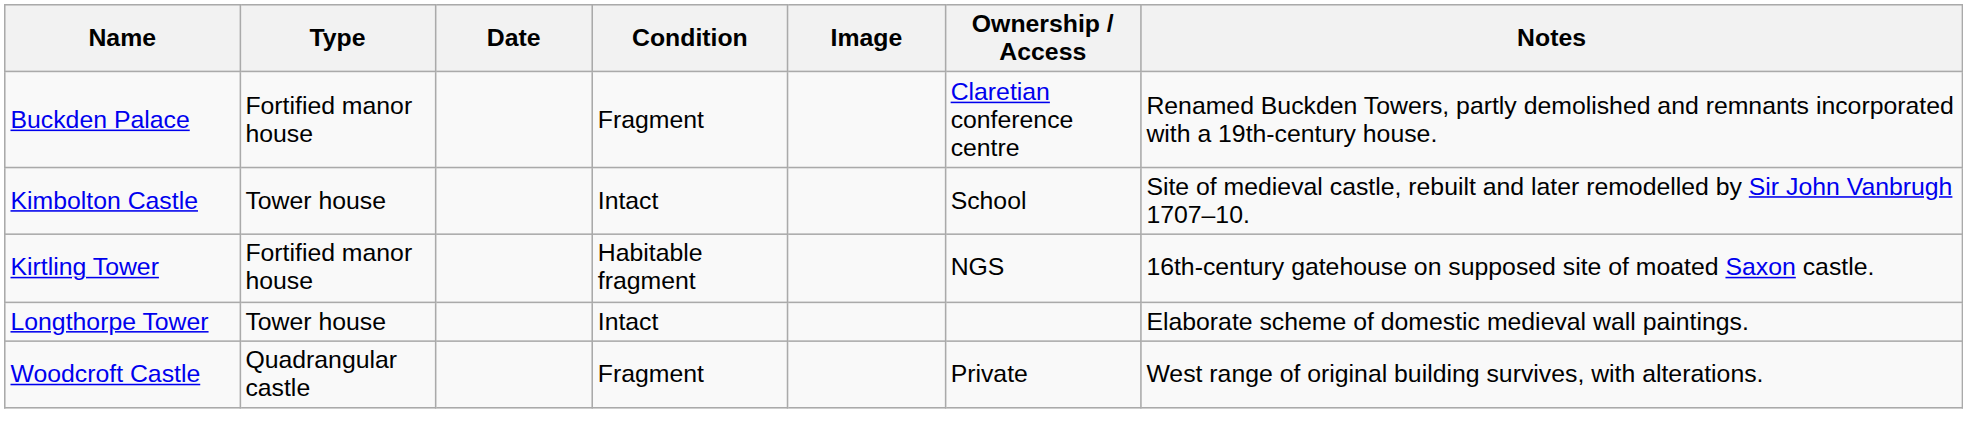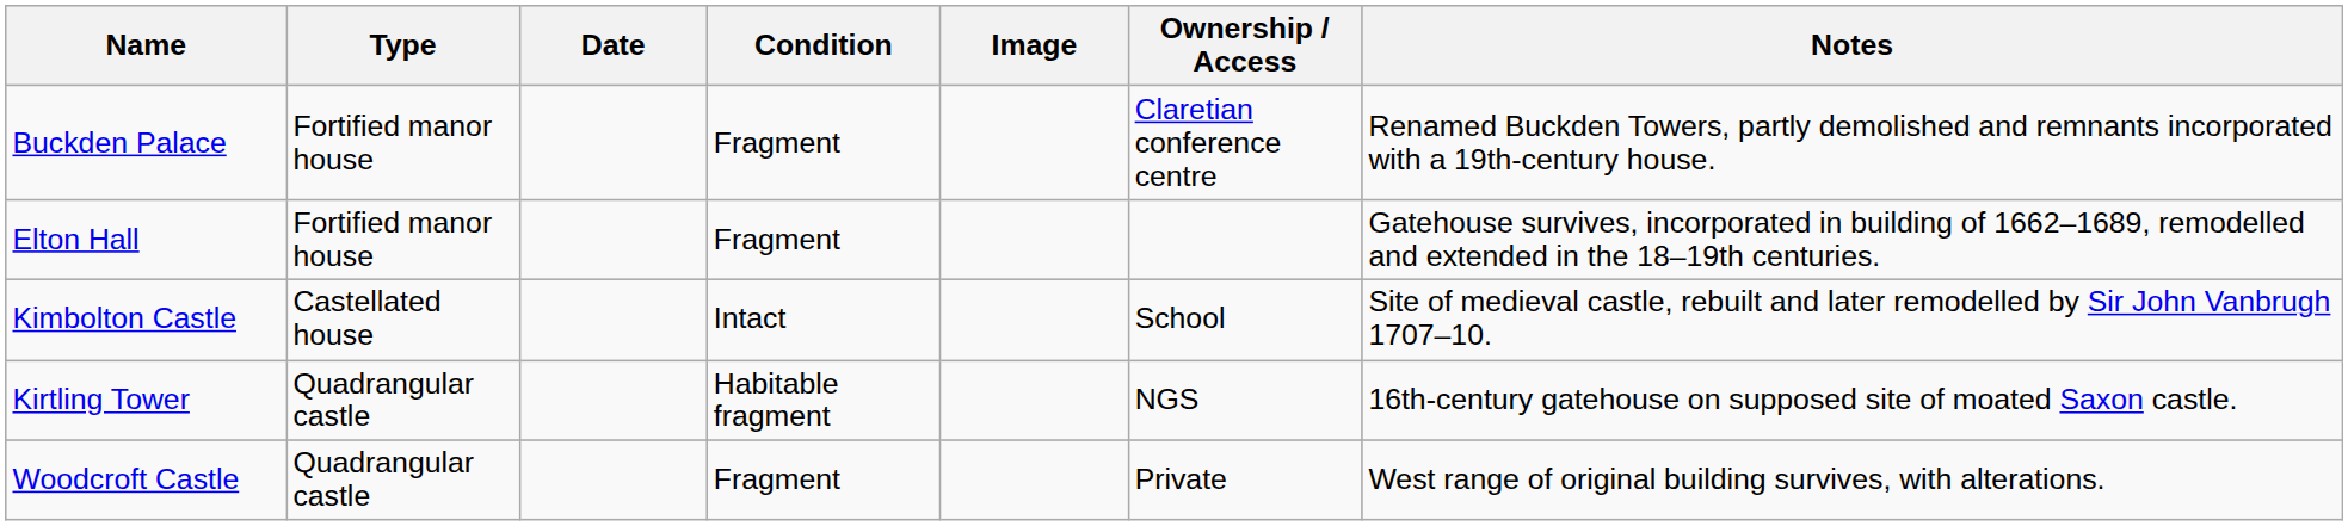 <table class="wikitable sortable sticky-header" width="100%">
 <tr>
 <th width="12%">Name</th>
 <th width="10%">Type</th>
 <th width="8%">Date</th>
 <th width="10%">Condition</th>
 <th class="unsortable" width="94">Image</th>
 <th width="10%">Ownership / Access</th>
 <th class="unsortable">Notes</th>
 </tr>
 <tr>
 <td><a href='#'>Buckden Palace</a></td>
 <td>Fortified manor house</td>
 <td></td>
 <td>Fragment</td>
 <td></td>
 <td><a href='#'>Claretian</a> conference centre</td>
 <td>Renamed Buckden Towers, partly demolished and remnants incorporated with a 19th-century house.</td>
 </tr>
 <tr>
+<td><a href='#'>Elton Hall</a></td>
+<td>Fortified manor house</td>
+<td></td>
+<td>Fragment</td>
+<td></td>
+<td></td>
+<td>Gatehouse survives, incorporated in building of 1662–1689, remodelled and extended in the 18–19th centuries.</td>
+</tr>
+<tr>
 <td><a href='#'>Kimbolton Castle</a></td>
-<td>Tower house</td>
+<td>Castellated house</td>
 <td></td>
 <td>Intact</td>
 <td></td>
 <td>School</td>
 <td>Site of medieval castle, rebuilt and later remodelled by <a href='#'>Sir John Vanbrugh</a> 1707–10.</td>
 </tr>
 <tr>
 <td><a href='#'>Kirtling Tower</a></td>
-<td>Fortified manor house</td>
+<td>Quadrangular castle</td>
 <td></td>
 <td>Habitable fragment</td>
 <td></td>
 <td>NGS</td>
 <td>16th-century gatehouse on supposed site of moated <a href='#'>Saxon</a> castle.</td>
-</tr>
-<tr>
-<td><a href='#'>Longthorpe Tower</a></td>
-<td>Tower house</td>
-<td></td>
-<td>Intact</td>
-<td></td>
-<td></td>
-<td>Elaborate scheme of domestic medieval wall paintings.</td>
 </tr>
 <tr>
 <td><a href='#'>Woodcroft Castle</a></td>
 <td>Quadrangular castle</td>
 <td></td>
 <td>Fragment</td>
 <td></td>
 <td>Private</td>
 <td>West range of original building survives, with alterations.</td>
 </tr>
 </table>
